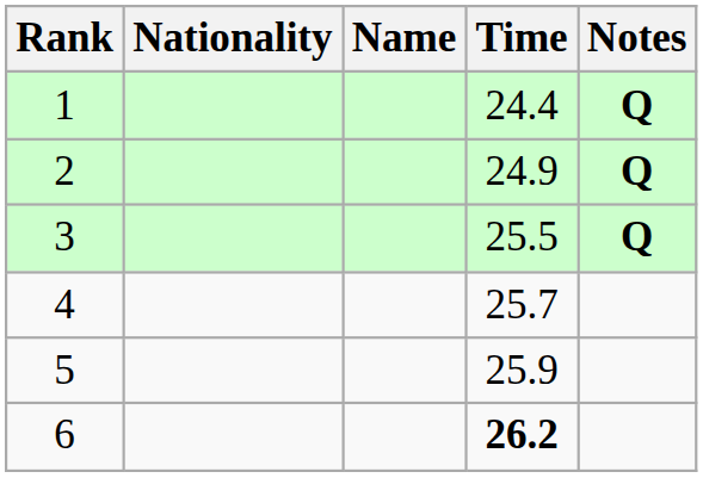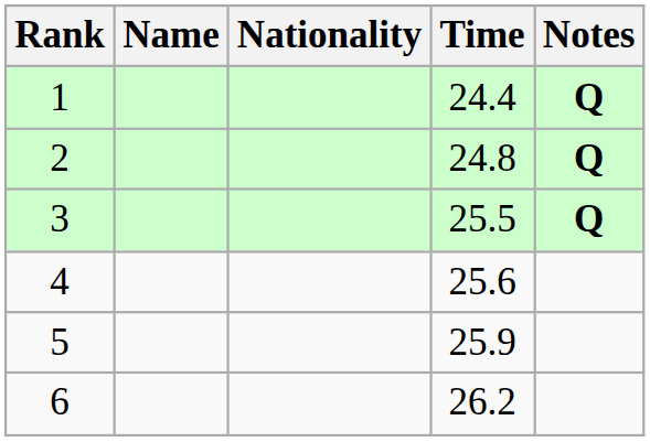 <table class="wikitable sortable" style="text-align:center">
 <tr>
 <th>Rank</th>
+<th>Name</th>
 <th>Nationality</th>
-<th>Name</th>
 <th>Time</th>
 <th>Notes</th>
 </tr>
 <tr bgcolor=ccffcc>
 <td>1</td>
 <td align=left></td>
 <td align=left></td>
 <td>24.4</td>
 <td><strong>Q</strong></td>
 </tr>
 <tr bgcolor=ccffcc>
 <td>2</td>
 <td align=left></td>
 <td align=left></td>
-<td>24.9</td>
+<td>24.8</td>
 <td><strong>Q</strong></td>
 </tr>
 <tr bgcolor=ccffcc>
 <td>3</td>
 <td align=left></td>
 <td align=left></td>
 <td>25.5</td>
 <td><strong>Q</strong></td>
 </tr>
 <tr>
 <td>4</td>
 <td align=left></td>
 <td align=left></td>
-<td>25.7</td>
+<td>25.6</td>
 <td></td>
 </tr>
 <tr>
 <td>5</td>
 <td align=left></td>
 <td align=left></td>
 <td>25.9</td>
 <td></td>
 </tr>
 <tr>
 <td>6</td>
 <td align=left></td>
 <td align=left></td>
-<td><strong>26.2</strong></td>
+<td>26.2</td>
 <td></td>
 </tr>
 </table>
